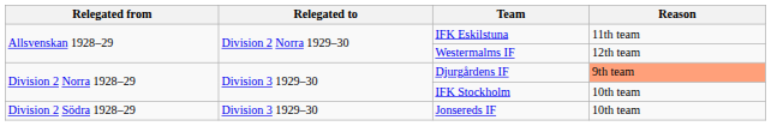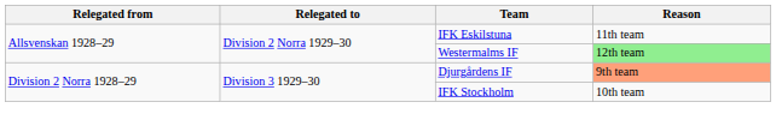 <table class="wikitable" style="text-align: left;">
 <tr>
 <th style="width: 275px;">Relegated from</th>
 <th style="width: 275px;">Relegated to</th>
 <th style="width: 200px;">Team</th>
 <th style="width: 225px;">Reason</th>
 </tr>
 <tr>
 <td rowspan=2><a href='#'>Allsvenskan</a> 1928–29</td>
 <td rowspan=2><a href='#'>Division 2</a> <a href='#'>Norra</a> 1929–30</td>
 <td><a href='#'>IFK Eskilstuna</a></td>
 <td>11th team</td>
 </tr>
 <tr>
 <td><a href='#'>Westermalms IF</a></td>
-<td>12th team</td>
+<td style="background: lightgreen;">12th team</td>
 </tr>
 <tr>
 <td rowspan=2><a href='#'>Division 2</a> <a href='#'>Norra</a> 1928–29</td>
 <td rowspan=2><a href='#'>Division 3</a> 1929–30</td>
 <td><a href='#'>Djurgårdens IF</a></td>
 <td style="background: lightsalmon;">9th team</td>
 </tr>
 <tr>
 <td><a href='#'>IFK Stockholm</a></td>
 <td>10th team</td>
 </tr>
-<tr>
-<td><a href='#'>Division 2</a> <a href='#'>Södra</a> 1928–29</td>
-<td><a href='#'>Division 3</a> 1929–30</td>
-<td><a href='#'>Jonsereds IF</a></td>
-<td>10th team</td>
-</tr>
 </table>
